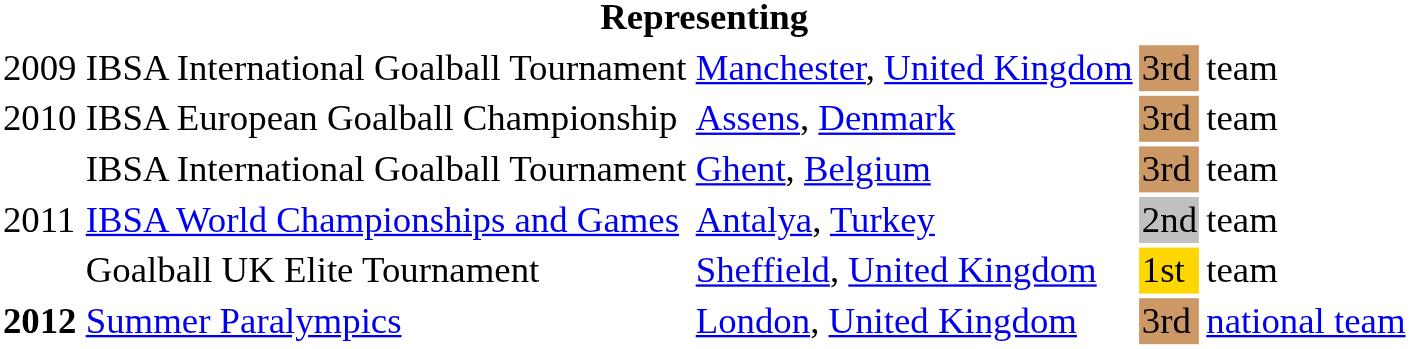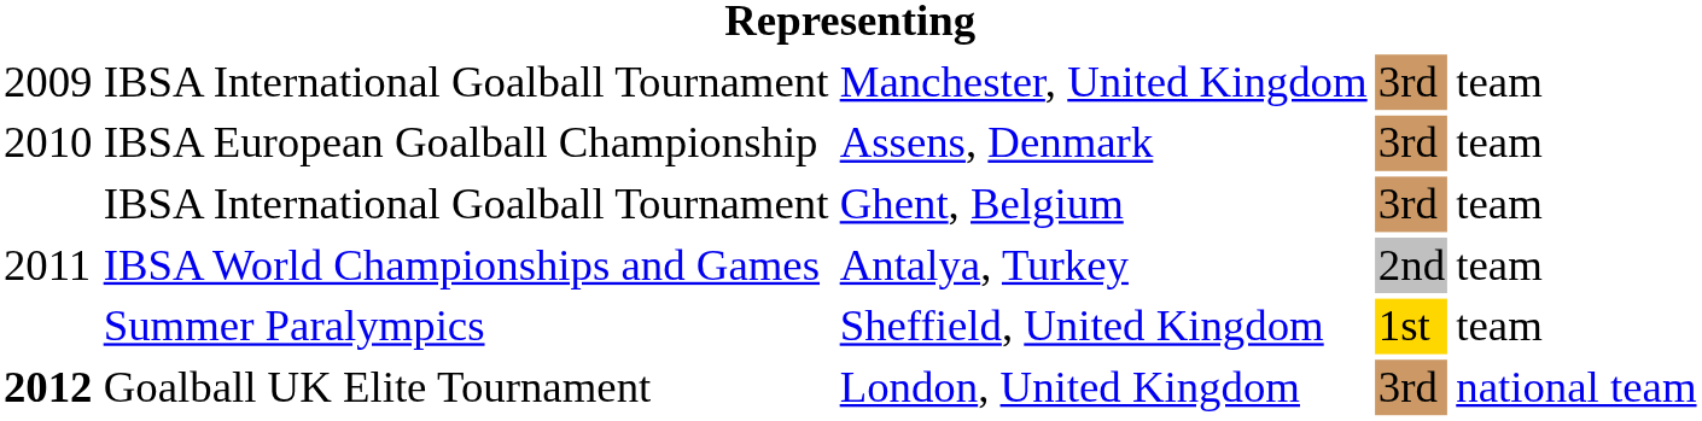 <table>
 <tr>
 <th colspan="5">Representing </th>
 </tr>
 <tr>
 <td>2009</td>
 <td>IBSA International Goalball Tournament</td>
 <td><a href='#'>Manchester</a>, <a href='#'>United Kingdom</a></td>
 <td bgcolor="#cc9966">3rd</td>
 <td>team</td>
 </tr>
 <tr>
 <td>2010</td>
 <td>IBSA European Goalball Championship</td>
 <td><a href='#'>Assens</a>, <a href='#'>Denmark</a></td>
 <td bgcolor="#cc9966">3rd</td>
 <td>team</td>
 </tr>
 <tr>
 <td rowspan=3>2011</td>
 <td>IBSA International Goalball Tournament</td>
 <td><a href='#'>Ghent</a>, <a href='#'>Belgium</a></td>
 <td bgcolor="#cc9966">3rd</td>
 <td>team</td>
 </tr>
 <tr>
 <td><a href='#'>IBSA World Championships and Games</a></td>
 <td><a href='#'>Antalya</a>, <a href='#'>Turkey</a></td>
 <td bgcolor="silver">2nd</td>
 <td>team</td>
 </tr>
 <tr>
-<td>Goalball UK Elite Tournament</td>
+<td><a href='#'>Summer Paralympics</a></td>
 <td><a href='#'>Sheffield</a>, <a href='#'>United Kingdom</a></td>
 <td bgcolor="gold">1st</td>
 <td>team</td>
 </tr>
 <tr>
 <td><strong>2012</strong></td>
-<td><a href='#'>Summer Paralympics</a></td>
+<td>Goalball UK Elite Tournament</td>
 <td><a href='#'>London</a>, <a href='#'>United Kingdom</a></td>
 <td bgcolor="#cc9966">3rd</td>
 <td><a href='#'>national team</a></td>
 </tr>
 </table>
